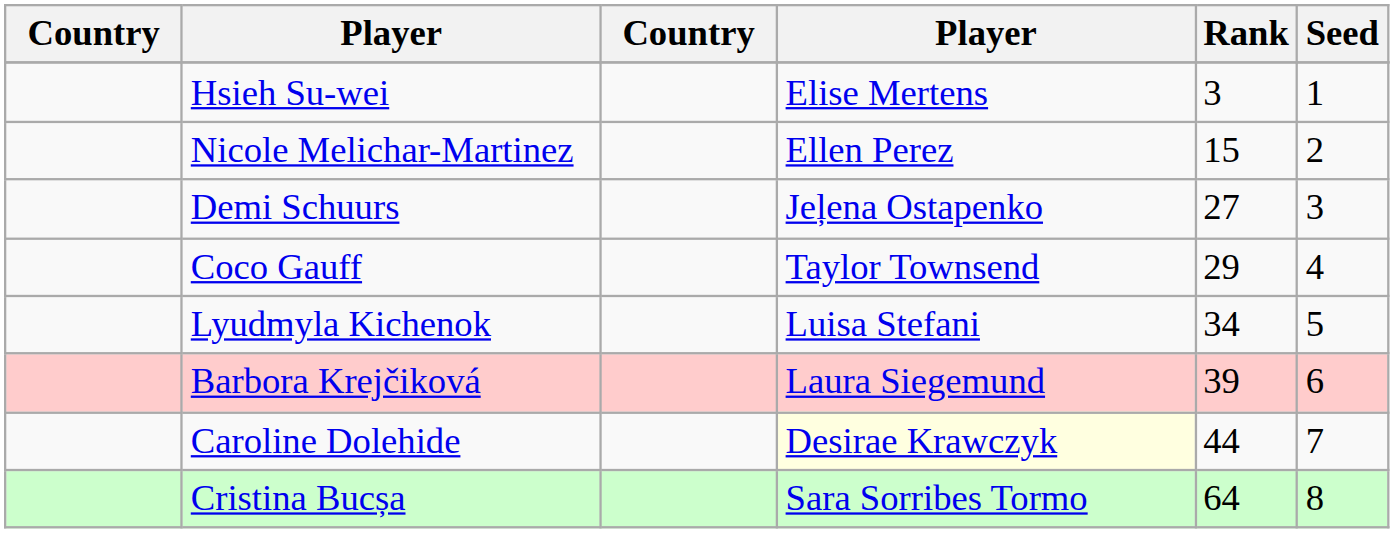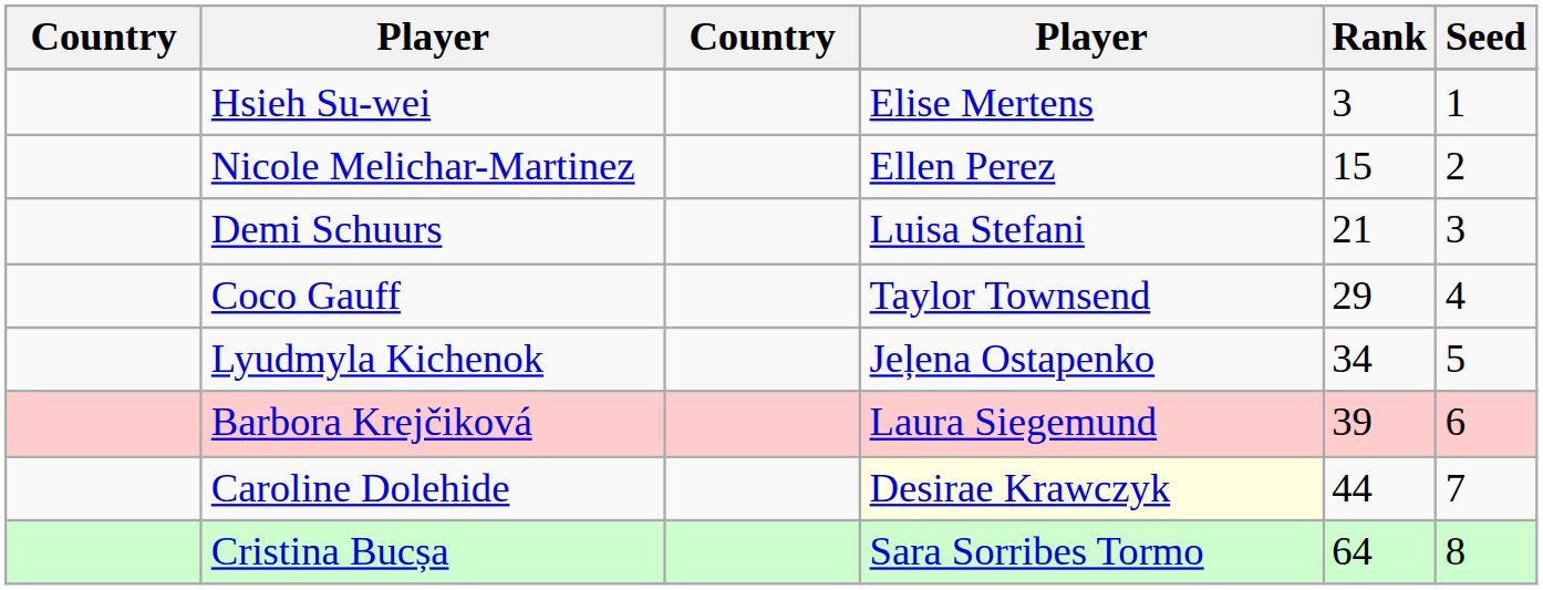 <table class="sortable wikitable">
 <tr>
 <th width="70">Country</th>
 <th width="175">Player</th>
 <th width="70">Country</th>
 <th width="175">Player</th>
 <th>Rank</th>
 <th>Seed</th>
 </tr>
 <tr>
 </tr>
 <tr>
 <td></td>
 <td><a href='#'>Hsieh Su-wei</a></td>
 <td></td>
 <td><a href='#'>Elise Mertens</a></td>
 <td>3</td>
 <td>1</td>
 </tr>
 <tr>
 <td></td>
 <td><a href='#'>Nicole Melichar-Martinez</a></td>
 <td></td>
 <td><a href='#'>Ellen Perez</a></td>
 <td>15</td>
 <td>2</td>
 </tr>
 <tr>
 <td></td>
 <td><a href='#'>Demi Schuurs</a></td>
 <td></td>
-<td><a href='#'>Jeļena Ostapenko</a></td>
-<td>27</td>
+<td><a href='#'>Luisa Stefani</a></td>
+<td>21</td>
 <td>3</td>
 </tr>
 <tr>
 <td></td>
 <td><a href='#'>Coco Gauff</a></td>
 <td></td>
 <td><a href='#'>Taylor Townsend</a></td>
 <td>29</td>
 <td>4</td>
 </tr>
 <tr>
 <td></td>
 <td><a href='#'>Lyudmyla Kichenok</a></td>
 <td></td>
-<td><a href='#'>Luisa Stefani</a></td>
+<td><a href='#'>Jeļena Ostapenko</a></td>
 <td>34</td>
 <td>5</td>
 </tr>
 <tr bgcolor=#fcc>
 <td></td>
 <td><a href='#'>Barbora Krejčiková</a></td>
 <td></td>
 <td><a href='#'>Laura Siegemund</a></td>
 <td>39</td>
 <td>6</td>
 </tr>
 <tr>
 <td></td>
 <td><a href='#'>Caroline Dolehide</a></td>
 <td></td>
 <td style="background: lightyellow;"><a href='#'>Desirae Krawczyk</a></td>
 <td>44</td>
 <td>7</td>
 </tr>
 <tr bgcolor=#cfc>
 <td></td>
 <td><a href='#'>Cristina Bucșa</a></td>
 <td></td>
 <td><a href='#'>Sara Sorribes Tormo</a></td>
 <td>64</td>
 <td>8</td>
 </tr>
 </table>
